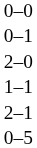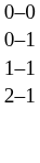 <table cellspacing=1 width=70%>
 <tr>
 <th width=25%></th>
 <th width=30%></th>
 <th width=15%></th>
 <th width=30%></th>
 </tr>
 <tr>
 <td></td>
 <td align=right></td>
 <td align=center>0–0</td>
 <td></td>
 </tr>
 <tr>
 <td></td>
 <td align=right></td>
 <td align=center>0–1</td>
 <td></td>
 </tr>
 <tr>
 <td></td>
 <td align=right></td>
-<td align=center>2–0</td>
-<td></td>
-</tr>
-<tr>
-<td></td>
-<td align=right></td>
 <td align=center>1–1</td>
 <td></td>
 </tr>
 <tr>
 <td></td>
 <td align=right></td>
 <td align=center>2–1</td>
 <td></td>
 </tr>
-<tr>
-<td></td>
-<td align=right></td>
-<td align=center>0–5</td>
-<td></td>
-</tr>
 </table>
